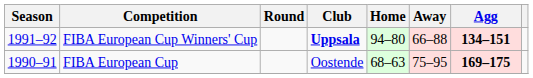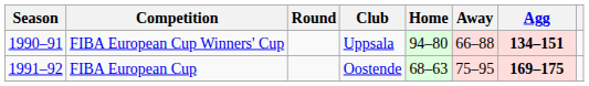 <table class="wikitable mw-collapsible" style="font-size:95%;">
 <tr>
 <th>Season</th>
 <th>Competition</th>
 <th>Round</th>
 <th>Club</th>
 <th>Home</th>
 <th>Away</th>
 <th width="70"><a href='#'>Agg</a></th>
 <th></th>
 </tr>
 <tr>
-<td><a href='#'>1991–92</a></td>
+<td><a href='#'>1990–91</a></td>
 <td><a href='#'>FIBA European Cup Winners' Cup</a></td>
 <td></td>
-<td><strong> <a href='#'>Uppsala</a></strong></td>
+<td> <a href='#'>Uppsala</a></td>
 <td style="text-align:center;" bgcolor=#dfd>94–80</td>
 <td style="text-align:center;" bgcolor=#fdd>66–88</td>
 <td style="text-align:center;" bgcolor=#fdd><strong>134–151</strong></td>
 <td></td>
 </tr>
 <tr>
-<td><a href='#'>1990–91</a></td>
+<td><a href='#'>1991–92</a></td>
 <td><a href='#'>FIBA European Cup</a></td>
 <td></td>
 <td> <a href='#'>Oostende</a></td>
 <td style="text-align:center;" bgcolor=#dfd>68–63</td>
 <td style="text-align:center;" bgcolor=#fdd>75–95</td>
 <td style="text-align:center;" bgcolor=#fdd><strong>169–175</strong></td>
 <td></td>
 </tr>
 <tr>
 </tr>
 </table>
